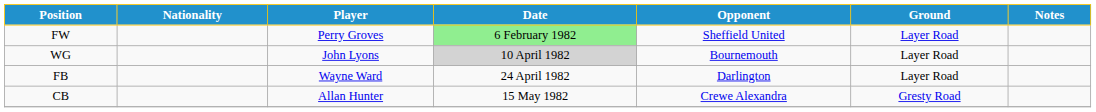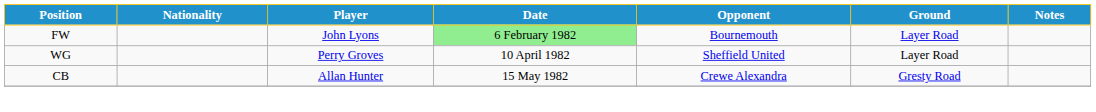 <table class="wikitable" style="text-align:center; font-size:90%; width:100%;">
 <tr>
 <th style="background:#2191CC; color:white; border:1px solid #F7C408; text-align:center;">Position</th>
 <th style="background:#2191CC; color:white; border:1px solid #F7C408; text-align:center;">Nationality</th>
 <th style="background:#2191CC; color:white; border:1px solid #F7C408; text-align:center;">Player</th>
 <th style="background:#2191CC; color:white; border:1px solid #F7C408; text-align:center;">Date</th>
 <th style="background:#2191CC; color:white; border:1px solid #F7C408; text-align:center;">Opponent</th>
 <th style="background:#2191CC; color:white; border:1px solid #F7C408; text-align:center;">Ground</th>
 <th style="background:#2191CC; color:white; border:1px solid #F7C408; text-align:center;">Notes</th>
 </tr>
 <tr>
 <td>FW</td>
 <td></td>
-<td><a href='#'>Perry Groves</a></td>
+<td><a href='#'>John Lyons</a></td>
 <td style="background: lightgreen;">6 February 1982</td>
-<td><a href='#'>Sheffield United</a></td>
+<td><a href='#'>Bournemouth</a></td>
 <td><a href='#'>Layer Road</a></td>
 <td></td>
 </tr>
 <tr>
 <td>WG</td>
 <td></td>
-<td><a href='#'>John Lyons</a></td>
-<td style="background: lightgrey;">10 April 1982</td>
-<td><a href='#'>Bournemouth</a></td>
-<td>Layer Road</td>
-<td></td>
-</tr>
-<tr>
-<td>FB</td>
-<td></td>
-<td><a href='#'>Wayne Ward</a></td>
-<td>24 April 1982</td>
-<td><a href='#'>Darlington</a></td>
+<td><a href='#'>Perry Groves</a></td>
+<td>10 April 1982</td>
+<td><a href='#'>Sheffield United</a></td>
 <td>Layer Road</td>
 <td></td>
 </tr>
 <tr>
 <td>CB</td>
 <td></td>
 <td><a href='#'>Allan Hunter</a></td>
 <td>15 May 1982</td>
 <td><a href='#'>Crewe Alexandra</a></td>
 <td><a href='#'>Gresty Road</a></td>
 <td></td>
 </tr>
 <tr>
 </tr>
 </table>
